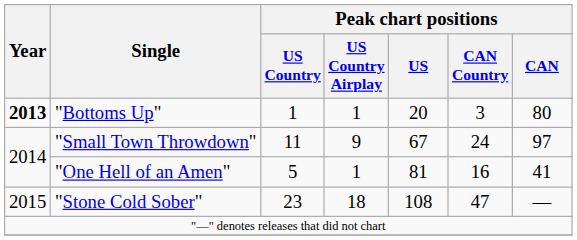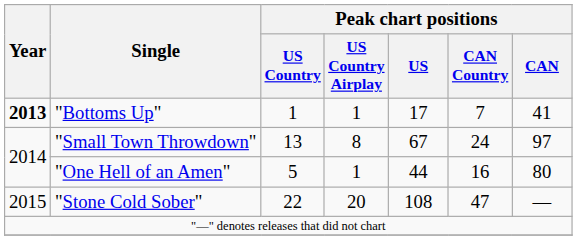 <table class="wikitable" style="text-align:center;">
 <tr>
 <th rowspan="2">Year</th>
 <th rowspan="2">Single</th>
 <th colspan="5">Peak chart positions</th>
 </tr>
 <tr style="font-size:smaller;">
 <th width="45"><a href='#'>US Country</a><br></th>
 <th width="45"><a href='#'>US Country Airplay</a><br></th>
 <th width="45"><a href='#'>US</a><br></th>
 <th width="45"><a href='#'>CAN Country</a><br></th>
 <th width="45"><a href='#'>CAN</a><br></th>
 </tr>
 <tr>
 <td><strong>2013</strong></td>
 <td align="left">"<a href='#'>Bottoms Up</a>"</td>
 <td>1</td>
 <td>1</td>
-<td>20</td>
-<td>3</td>
-<td>80</td>
+<td>17</td>
+<td>7</td>
+<td>41</td>
 </tr>
 <tr>
 <td rowspan="2">2014</td>
 <td align="left">"<a href='#'>Small Town Throwdown</a>"</td>
-<td>11</td>
-<td>9</td>
+<td>13</td>
+<td>8</td>
 <td>67</td>
 <td>24</td>
 <td>97</td>
 </tr>
 <tr>
 <td align="left">"<a href='#'>One Hell of an Amen</a>"</td>
 <td>5</td>
 <td>1</td>
-<td>81</td>
+<td>44</td>
 <td>16</td>
-<td>41</td>
+<td>80</td>
 </tr>
 <tr>
 <td>2015</td>
 <td align="left">"<a href='#'>Stone Cold Sober</a>"</td>
-<td>23</td>
-<td>18</td>
+<td>22</td>
+<td>20</td>
 <td>108</td>
 <td>47</td>
 <td>—</td>
 </tr>
 <tr>
 <td colspan="7" style="font-size:8pt">"—" denotes releases that did not chart</td>
 </tr>
 <tr>
 </tr>
 </table>
